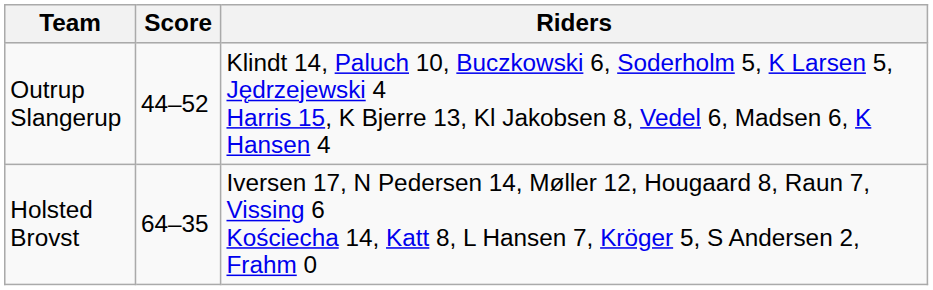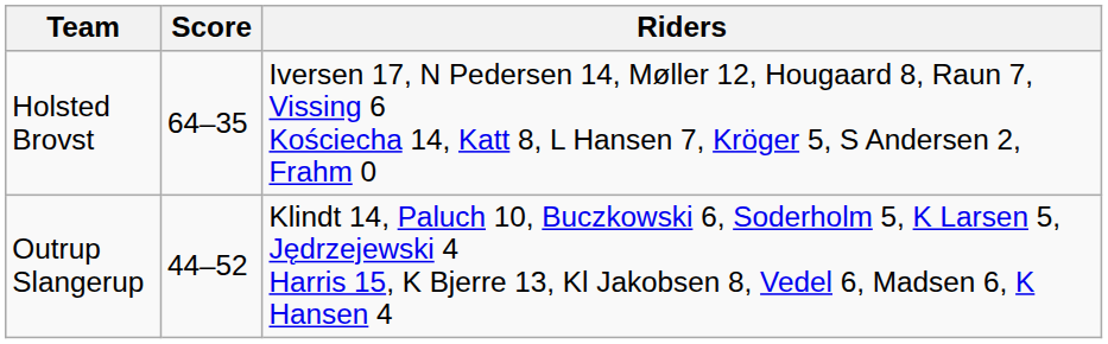 <table class="wikitable" style="font-size: 100%">
 <tr>
 <th width=80>Team</th>
 <th width=50>Score</th>
 <th width=550>Riders</th>
 </tr>
 <tr>
+<td>Holsted <br>Brovst</td>
+<td>64–35</td>
+<td>Iversen 17, N Pedersen 14, Møller 12, Hougaard 8, Raun 7, <a href='#'>Vissing</a> 6<br> <a href='#'>Kościecha</a> 14, <a href='#'>Katt</a> 8, L Hansen 7, <a href='#'>Kröger</a> 5, S Andersen 2, <a href='#'>Frahm</a> 0</td>
+</tr>
+<tr>
 <td>Outrup <br>Slangerup</td>
 <td>44–52</td>
 <td>Klindt 14, <a href='#'>Paluch</a> 10, <a href='#'>Buczkowski</a> 6, <a href='#'>Soderholm</a> 5, <a href='#'>K Larsen</a> 5, <a href='#'>Jędrzejewski</a> 4<br> <a href='#'>Harris 15</a>, K Bjerre 13, Kl Jakobsen 8, <a href='#'>Vedel</a> 6, Madsen 6, <a href='#'>K Hansen</a> 4</td>
 </tr>
-<tr>
-<td>Holsted <br>Brovst</td>
-<td>64–35</td>
-<td>Iversen 17, N Pedersen 14, Møller 12, Hougaard 8, Raun 7, <a href='#'>Vissing</a> 6<br> <a href='#'>Kościecha</a> 14, <a href='#'>Katt</a> 8, L Hansen 7, <a href='#'>Kröger</a> 5, S Andersen 2, <a href='#'>Frahm</a> 0</td>
-</tr>
 </table>
